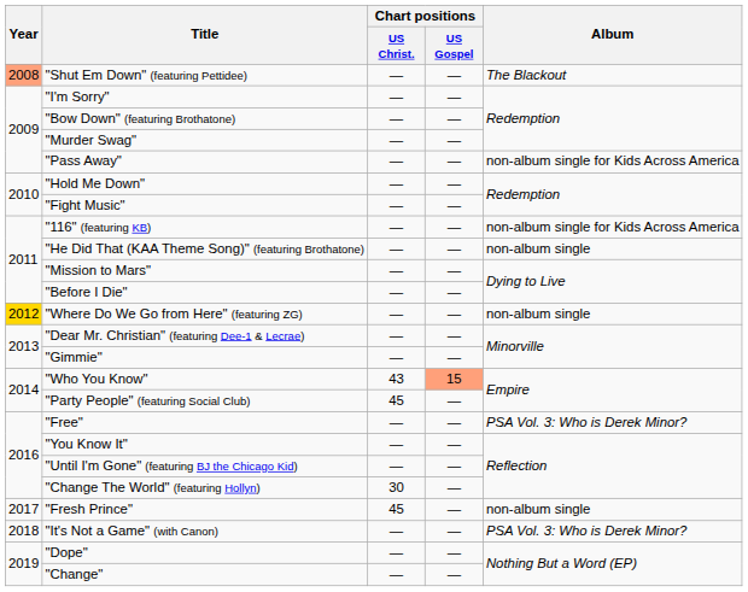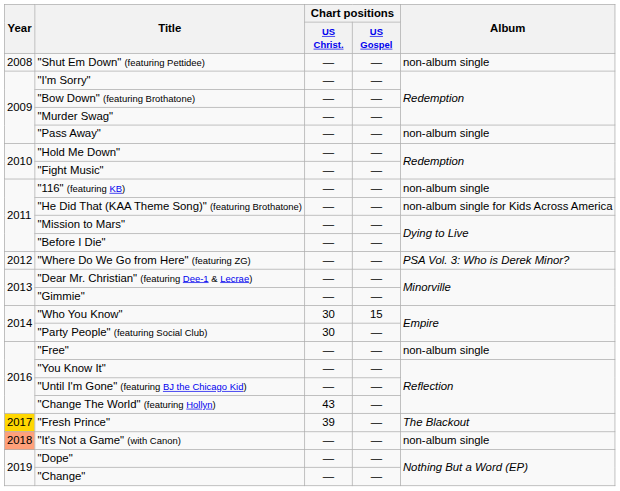 <table class="wikitable">
 <tr>
 <th rowspan="2">Year</th>
 <th rowspan="2">Title</th>
 <th colspan="2">Chart positions</th>
 <th rowspan="2">Album</th>
 </tr>
 <tr>
 <th style="width:60px;"><small><a href='#'>US Christ.</a></small></th>
 <th style="width:60px;"><small><a href='#'>US Gospel</a></small></th>
 </tr>
 <tr>
-<td style="background: lightsalmon;">2008</td>
+<td>2008</td>
 <td>"Shut Em Down" <small>(featuring Pettidee)</small></td>
 <td style="text-align:center;">—</td>
 <td style="text-align:center;">—</td>
-<td><em>The Blackout</em></td>
+<td>non-album single</td>
 </tr>
 <tr>
 <td rowspan="4">2009</td>
 <td>"I'm Sorry"</td>
 <td style="text-align:center;">—</td>
 <td style="text-align:center;">—</td>
 <td rowspan="3"><em>Redemption</em></td>
 </tr>
 <tr>
 <td>"Bow Down" <small>(featuring Brothatone)</small></td>
 <td style="text-align:center;">—</td>
 <td style="text-align:center;">—</td>
 </tr>
 <tr>
 <td>"Murder Swag"</td>
 <td style="text-align:center;">—</td>
 <td style="text-align:center;">—</td>
 </tr>
 <tr>
 <td>"Pass Away"</td>
 <td style="text-align:center;">—</td>
 <td style="text-align:center;">—</td>
-<td>non-album single for Kids Across America</td>
+<td>non-album single</td>
 </tr>
 <tr>
 <td rowspan="2">2010</td>
 <td>"Hold Me Down"</td>
 <td style="text-align:center;">—</td>
 <td style="text-align:center;">—</td>
 <td rowspan="2"><em>Redemption</em></td>
 </tr>
 <tr>
 <td>"Fight Music"</td>
 <td style="text-align:center;">—</td>
 <td style="text-align:center;">—</td>
 </tr>
 <tr>
 <td rowspan="4">2011</td>
 <td>"116" <small>(featuring <a href='#'>KB</a>)</small></td>
 <td style="text-align:center;">—</td>
 <td style="text-align:center;">—</td>
-<td>non-album single for Kids Across America</td>
+<td>non-album single</td>
 </tr>
 <tr>
 <td>"He Did That (KAA Theme Song)" <small>(featuring Brothatone)</small></td>
 <td style="text-align:center;">—</td>
 <td style="text-align:center;">—</td>
-<td>non-album single</td>
+<td>non-album single for Kids Across America</td>
 </tr>
 <tr>
 <td>"Mission to Mars"</td>
 <td style="text-align:center;">—</td>
 <td style="text-align:center;">—</td>
 <td rowspan="2"><em>Dying to Live</em></td>
 </tr>
 <tr>
 <td>"Before I Die"</td>
 <td style="text-align:center;">—</td>
 <td style="text-align:center;">—</td>
 </tr>
 <tr>
-<td style="background: gold;">2012</td>
+<td>2012</td>
 <td>"Where Do We Go from Here" <small>(featuring ZG)</small></td>
 <td style="text-align:center;">—</td>
 <td style="text-align:center;">—</td>
-<td>non-album single</td>
+<td><em>PSA Vol. 3: Who is Derek Minor?</em></td>
 </tr>
 <tr>
 <td rowspan="2">2013</td>
 <td>"Dear Mr. Christian" <small>(featuring <a href='#'>Dee-1</a> & <a href='#'>Lecrae</a>)</small></td>
 <td style="text-align:center;">—</td>
 <td style="text-align:center;">—</td>
 <td rowspan="2"><em>Minorville</em></td>
 </tr>
 <tr>
 <td>"Gimmie"</td>
 <td style="text-align:center;">—</td>
 <td style="text-align:center;">—</td>
 </tr>
 <tr>
 <td rowspan="2">2014</td>
 <td>"Who You Know"</td>
-<td style="text-align:center;">43</td>
-<td style="background: lightsalmon; text-align:center;">15</td>
+<td style="text-align:center;">30</td>
+<td style="text-align:center;">15</td>
 <td rowspan="2"><em>Empire</em></td>
 </tr>
 <tr>
 <td>"Party People" <small>(featuring Social Club)</small></td>
-<td style="text-align:center;">45</td>
+<td style="text-align:center;">30</td>
 <td style="text-align:center;">—</td>
 </tr>
 <tr>
 <td rowspan="4">2016</td>
 <td>"Free"</td>
 <td style="text-align:center;">—</td>
 <td style="text-align:center;">—</td>
-<td><em>PSA Vol. 3: Who is Derek Minor?</em></td>
+<td>non-album single</td>
 </tr>
 <tr>
 <td>"You Know It"</td>
 <td style="text-align:center;">—</td>
 <td style="text-align:center;">—</td>
 <td rowspan="3"><em>Reflection</em></td>
 </tr>
 <tr>
 <td>"Until I'm Gone" <small>(featuring <a href='#'>BJ the Chicago Kid</a>)</small></td>
 <td style="text-align:center;">—</td>
 <td style="text-align:center;">—</td>
 </tr>
 <tr>
 <td>"Change The World" <small>(featuring <a href='#'>Hollyn</a>)</small></td>
-<td style="text-align:center;">30</td>
+<td style="text-align:center;">43</td>
 <td style="text-align:center;">—</td>
 </tr>
 <tr>
-<td rowspan="1">2017</td>
+<td rowspan="1" style="background: gold;">2017</td>
 <td>"Fresh Prince"</td>
-<td style="text-align:center;">45</td>
+<td style="text-align:center;">39</td>
 <td style="text-align:center;">—</td>
-<td>non-album single</td>
+<td><em>The Blackout</em></td>
 </tr>
 <tr>
-<td rowspan="1">2018</td>
+<td rowspan="1" style="background: lightsalmon;">2018</td>
 <td>"It's Not a Game" <small>(with Canon)</small></td>
 <td style="text-align:center;">—</td>
 <td style="text-align:center;">—</td>
-<td><em>PSA Vol. 3: Who is Derek Minor?</em></td>
+<td>non-album single</td>
 </tr>
 <tr>
 <td rowspan="2">2019</td>
 <td>"Dope" </td>
 <td style="text-align:center;">—</td>
 <td style="text-align:center;">—</td>
 <td rowspan="2"><em>Nothing But a Word (EP)</em></td>
 </tr>
 <tr>
 <td>"Change" </td>
 <td style="text-align:center;">—</td>
 <td style="text-align:center;">—</td>
 </tr>
 </table>
